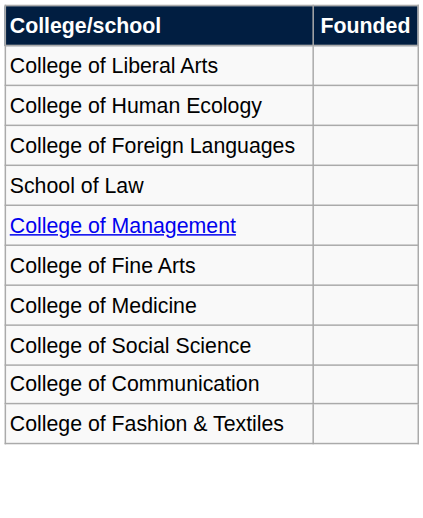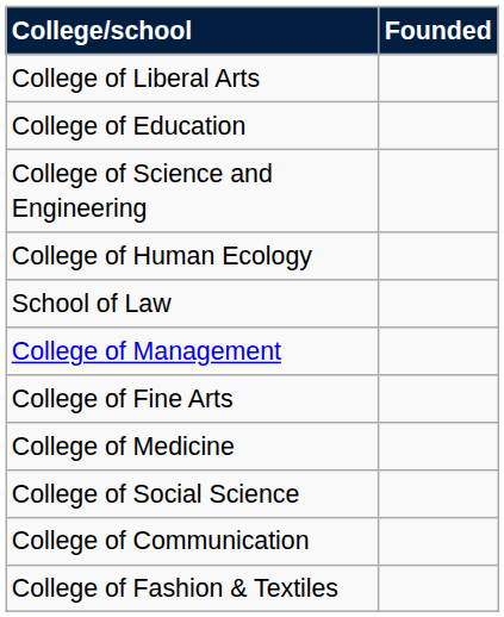 <table class="wikitable" style="float:right; margin-left:1em; font-size:90%; line-height:1.4em; width:280px;">
 <tr>
 <th style="color:white;background:#011e41;text-align:left;">College/school</th>
 <th style="color:white;background:#011E41;">Founded</th>
 </tr>
 <tr>
 <td>College of Liberal Arts</td>
 <td></td>
 </tr>
 <tr>
-<td>College of Human Ecology</td>
+<td>College of Education</td>
 <td></td>
 </tr>
 <tr>
-<td>College of Foreign Languages</td>
+<td>College of Science and Engineering</td>
+<td></td>
+</tr>
+<tr>
+<td>College of Human Ecology</td>
 <td></td>
 </tr>
 <tr>
 <td>School of Law</td>
 <td></td>
 </tr>
 <tr>
 <td><a href='#'>College of Management</a></td>
 <td></td>
 </tr>
 <tr>
 <td>College of Fine Arts</td>
 <td></td>
 </tr>
 <tr>
 <td>College of Medicine</td>
 <td></td>
 </tr>
 <tr>
 <td>College of Social Science</td>
 <td></td>
 </tr>
 <tr>
 <td>College of Communication</td>
 <td></td>
 </tr>
 <tr>
 <td>College of Fashion & Textiles</td>
 <td></td>
 </tr>
 </table>
